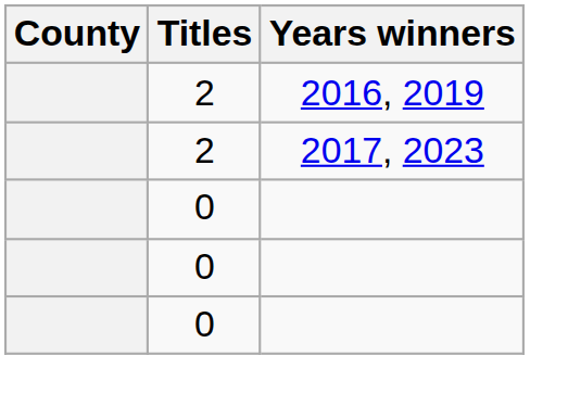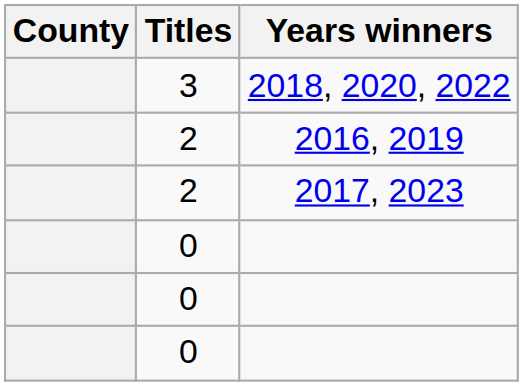 <table class="wikitable plainrowheaders sortable">
 <tr>
 <th scope="col">County</th>
 <th scope="col">Titles</th>
 <th scope="col">Years winners</th>
+</tr>
+<tr align="center">
+<th scope="row"> </th>
+<td>3</td>
+<td><a href='#'>2018</a>, <a href='#'>2020</a>, <a href='#'>2022</a></td>
 </tr>
 <tr align="center">
 <th scope="row"> </th>
 <td>2</td>
 <td><a href='#'>2016</a>, <a href='#'>2019</a></td>
 </tr>
 <tr align="center">
 <th scope="row"> </th>
 <td>2</td>
 <td><a href='#'>2017</a>, <a href='#'>2023</a></td>
 </tr>
 <tr align="center">
 <th scope="row"> </th>
 <td>0</td>
 <td></td>
 </tr>
 <tr align="center">
 <th scope="row"> </th>
 <td>0</td>
 <td></td>
 </tr>
 <tr align="center">
 <th scope="row"> </th>
 <td>0</td>
 <td></td>
 </tr>
 </table>
